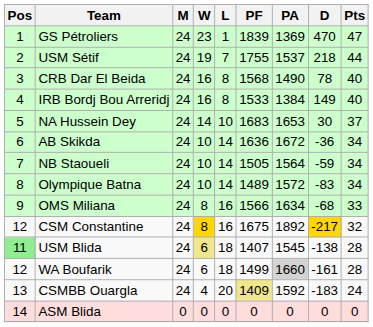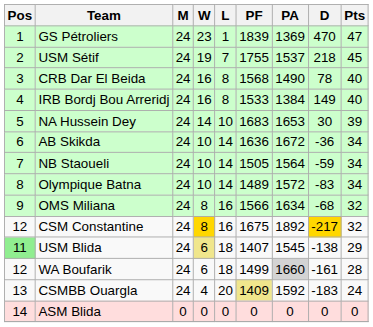 <table class="wikitable" style="text-align:center; font-size:90%">
 <tr>
 <th width=25>Pos</th>
 <th>Team</th>
 <th>M</th>
 <th>W</th>
 <th>L</th>
 <th>PF</th>
 <th>PA</th>
 <th>D</th>
 <th>Pts</th>
 </tr>
 <tr bgcolor=#ccffcc>
 <td>1</td>
 <td align="left">GS Pétroliers</td>
 <td>24</td>
 <td>23</td>
 <td>1</td>
 <td>1839</td>
 <td>1369</td>
 <td>470</td>
 <td>47</td>
 </tr>
 <tr bgcolor=#ccffcc>
 <td>2</td>
 <td align="left">USM Sétif</td>
 <td>24</td>
 <td>19</td>
 <td>7</td>
 <td>1755</td>
 <td>1537</td>
 <td>218</td>
-<td>44</td>
+<td>45</td>
 </tr>
 <tr bgcolor=#ccffcc>
 <td>3</td>
 <td align="left">CRB Dar El Beida</td>
 <td>24</td>
 <td>16</td>
 <td>8</td>
 <td>1568</td>
 <td>1490</td>
 <td>78</td>
 <td>40</td>
 </tr>
 <tr bgcolor=#ccffcc>
 <td>4</td>
 <td align="left">IRB Bordj Bou Arreridj</td>
 <td>24</td>
 <td>16</td>
 <td>8</td>
 <td>1533</td>
 <td>1384</td>
 <td>149</td>
 <td>40</td>
 </tr>
 <tr bgcolor=#ccffcc>
 <td>5</td>
 <td align="left">NA Hussein Dey</td>
 <td>24</td>
 <td>14</td>
 <td>10</td>
 <td>1683</td>
 <td>1653</td>
 <td>30</td>
-<td>37</td>
+<td>39</td>
 </tr>
 <tr bgcolor=#ccffcc>
 <td>6</td>
 <td align="left">AB Skikda</td>
 <td>24</td>
 <td>10</td>
 <td>14</td>
 <td>1636</td>
 <td>1672</td>
 <td>-36</td>
 <td>34</td>
 </tr>
 <tr bgcolor=#ccffcc>
 <td>7</td>
 <td align="left">NB Staoueli</td>
 <td>24</td>
 <td>10</td>
 <td>14</td>
 <td>1505</td>
 <td>1564</td>
 <td>-59</td>
 <td>34</td>
 </tr>
 <tr bgcolor=#ccffcc>
 <td>8</td>
 <td align="left">Olympique Batna</td>
 <td>24</td>
 <td>10</td>
 <td>14</td>
 <td>1489</td>
 <td>1572</td>
 <td>-83</td>
 <td>34</td>
 </tr>
 <tr bgcolor=#ccffcc>
 <td>9</td>
 <td align=left>OMS Miliana</td>
 <td>24</td>
 <td>8</td>
 <td>16</td>
 <td>1566</td>
 <td>1634</td>
 <td>-68</td>
-<td>33</td>
+<td>32</td>
 </tr>
 <tr>
 <td>12</td>
 <td align=left>CSM Constantine</td>
 <td>24</td>
 <td style="background: gold;">8</td>
 <td>16</td>
 <td>1675</td>
 <td>1892</td>
 <td style="background: gold;">-217</td>
 <td>32</td>
 </tr>
 <tr>
 <td style="background: lightgreen;">11</td>
 <td align=left>USM Blida</td>
 <td>24</td>
 <td style="background: khaki;">6</td>
 <td>18</td>
 <td>1407</td>
 <td>1545</td>
 <td>-138</td>
-<td>28</td>
+<td>29</td>
 </tr>
 <tr>
 <td>12</td>
 <td align=left>WA Boufarik</td>
 <td>24</td>
 <td>6</td>
 <td>18</td>
 <td>1499</td>
 <td style="background: lightgrey;">1660</td>
 <td>-161</td>
 <td>28</td>
 </tr>
 <tr>
 <td>13</td>
 <td align=left>CSMBB Ouargla</td>
 <td>24</td>
 <td>4</td>
 <td>20</td>
 <td style="background: khaki;">1409</td>
 <td>1592</td>
 <td>-183</td>
 <td>24</td>
 </tr>
 <tr bgcolor=#ffdddd>
 <td>14</td>
 <td align=left>ASM Blida</td>
 <td>0</td>
 <td>0</td>
 <td>0</td>
 <td>0</td>
 <td>0</td>
 <td>0</td>
 <td>0</td>
 </tr>
 <tr>
 </tr>
 </table>
